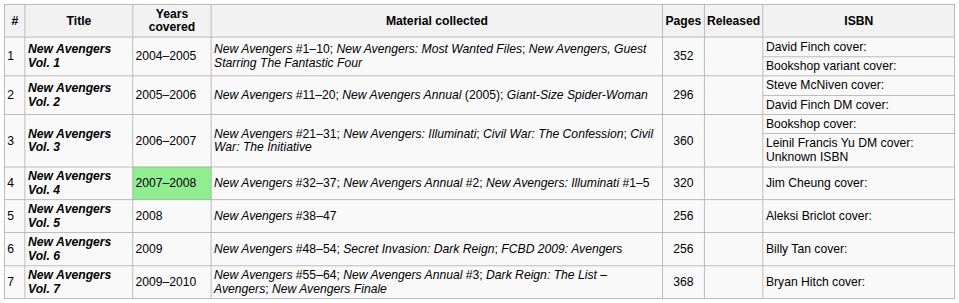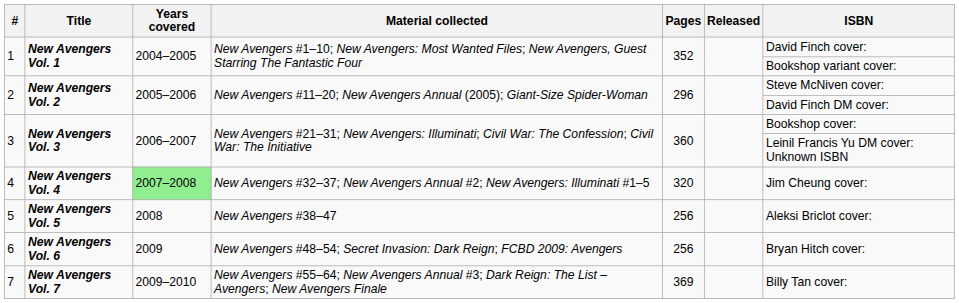 <table class="wikitable sortable" width=99%>
 <tr>
 <th class="unsortable" width=20px>#</th>
 <th>Title</th>
 <th>Years covered</th>
 <th class="unsortable">Material collected</th>
 <th>Pages</th>
 <th>Released</th>
 <th class="unsortable">ISBN</th>
 </tr>
 <tr>
 <td rowspan=2>1</td>
 <td rowspan=2><strong><em>New Avengers Vol. 1</em></strong></td>
 <td rowspan=2>2004–2005</td>
 <td rowspan=2><em>New Avengers</em> #1–10; <em>New Avengers: Most Wanted Files</em>; <em>New Avengers, Guest Starring The Fantastic Four</em></td>
 <td rowspan=2 style="text-align: center;">352</td>
 <td rowspan=2></td>
 <td>David Finch cover: </td>
 </tr>
 <tr>
 <td>Bookshop variant cover: </td>
 </tr>
 <tr>
 <td rowspan=2>2</td>
 <td rowspan=2><strong><em>New Avengers Vol. 2</em></strong></td>
 <td rowspan=2>2005–2006</td>
 <td rowspan=2><em>New Avengers</em> #11–20; <em>New Avengers Annual</em> (2005); <em>Giant-Size Spider-Woman</em></td>
 <td rowspan=2 style="text-align: center;">296</td>
 <td rowspan=2></td>
 <td>Steve McNiven cover: </td>
 </tr>
 <tr>
 <td>David Finch DM cover: </td>
 </tr>
 <tr>
 <td rowspan=2>3</td>
 <td rowspan=2><strong><em>New Avengers Vol. 3</em></strong></td>
 <td rowspan=2>2006–2007</td>
 <td rowspan=2><em>New Avengers</em> #21–31; <em>New Avengers: Illuminati</em>; <em>Civil War: The Confession</em>; <em>Civil War: The Initiative</em></td>
 <td rowspan=2 style="text-align: center;">360</td>
 <td rowspan=2></td>
 <td>Bookshop cover: </td>
 </tr>
 <tr>
 <td>Leinil Francis Yu DM cover: Unknown ISBN</td>
 </tr>
 <tr>
 <td>4</td>
 <td><strong><em>New Avengers Vol. 4</em></strong></td>
 <td style="background: lightgreen;">2007–2008</td>
 <td><em>New Avengers</em> #32–37; <em>New Avengers Annual</em> #2; <em>New Avengers: Illuminati</em> #1–5</td>
 <td style="text-align: center;">320</td>
 <td></td>
 <td>Jim Cheung cover: </td>
 </tr>
 <tr>
 <td>5</td>
 <td><strong><em>New Avengers Vol. 5</em></strong></td>
 <td>2008</td>
 <td><em>New Avengers</em> #38–47</td>
 <td style="text-align: center;">256</td>
 <td></td>
 <td>Aleksi Briclot cover: </td>
 </tr>
 <tr>
 <td>6</td>
 <td><strong><em>New Avengers Vol. 6</em></strong></td>
 <td>2009</td>
 <td><em>New Avengers</em> #48–54; <em>Secret Invasion: Dark Reign</em>; <em>FCBD 2009: Avengers</em></td>
 <td style="text-align: center;">256</td>
 <td></td>
-<td>Billy Tan cover: </td>
+<td>Bryan Hitch cover: </td>
 </tr>
 <tr>
 <td>7</td>
 <td><strong><em>New Avengers Vol. 7</em></strong></td>
 <td>2009–2010</td>
 <td><em>New Avengers</em> #55–64; <em>New Avengers Annual</em> #3; <em>Dark Reign: The List – Avengers</em>; <em>New Avengers Finale</em></td>
-<td style="text-align: center;">368</td>
+<td style="text-align: center;">369</td>
 <td></td>
-<td>Bryan Hitch cover: </td>
+<td>Billy Tan cover: </td>
 </tr>
 </table>
